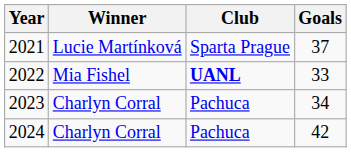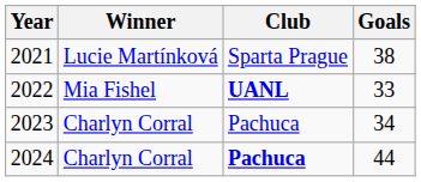 <table class="wikitable">
 <tr>
 <th>Year</th>
 <th>Winner</th>
 <th>Club</th>
 <th>Goals</th>
 </tr>
 <tr>
 <td align="center">2021</td>
 <td> <a href='#'>Lucie Martínková</a></td>
 <td> <a href='#'>Sparta Prague</a></td>
-<td align="center">37</td>
+<td align="center">38</td>
 </tr>
 <tr>
 <td align="center">2022</td>
 <td> <a href='#'>Mia Fishel</a></td>
 <td><strong> <a href='#'>UANL</a></strong></td>
 <td align="center">33</td>
 </tr>
 <tr>
 <td align="center">2023</td>
 <td> <a href='#'>Charlyn Corral</a></td>
 <td> <a href='#'>Pachuca</a></td>
 <td align="center">34</td>
 </tr>
 <tr>
 <td align="center">2024</td>
 <td> <a href='#'>Charlyn Corral</a></td>
-<td> <a href='#'>Pachuca</a></td>
-<td align="center">42</td>
+<td><strong> <a href='#'>Pachuca</a></strong></td>
+<td align="center">44</td>
 </tr>
 </table>
